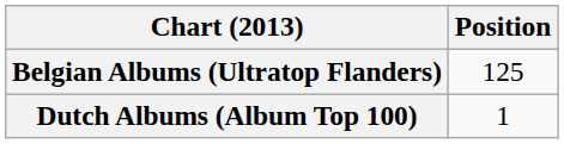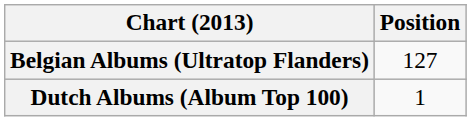 <table class="wikitable sortable plainrowheaders" style="text-align:center">
 <tr>
 <th scope="col">Chart (2013)</th>
 <th scope="col">Position</th>
 </tr>
 <tr>
 <th scope="row">Belgian Albums (Ultratop Flanders)</th>
-<td>125</td>
+<td>127</td>
 </tr>
 <tr>
 <th scope="row">Dutch Albums (Album Top 100)</th>
 <td>1</td>
 </tr>
 </table>
